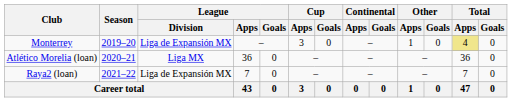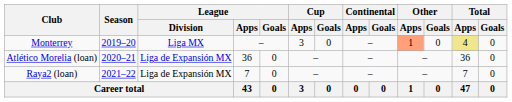 <table class="wikitable" style="text-align: center">
 <tr>
 <th rowspan="2">Club</th>
 <th rowspan="2">Season</th>
 <th colspan="3">League</th>
 <th colspan="2">Cup</th>
 <th colspan="2">Continental</th>
 <th colspan="2">Other</th>
 <th colspan="2">Total</th>
 </tr>
 <tr>
 <th>Division</th>
 <th>Apps</th>
 <th>Goals</th>
 <th>Apps</th>
 <th>Goals</th>
 <th>Apps</th>
 <th>Goals</th>
 <th>Apps</th>
 <th>Goals</th>
 <th>Apps</th>
 <th>Goals</th>
 </tr>
 <tr>
 <td rowspan="1"><a href='#'>Monterrey</a></td>
 <td><a href='#'>2019–20</a></td>
-<td><a href='#'>Liga de Expansión MX</a></td>
+<td rowspan="1"><a href='#'>Liga MX</a></td>
 <td colspan="2">–</td>
 <td>3</td>
 <td>0</td>
 <td colspan="2">–</td>
-<td>1</td>
+<td style="background: lightsalmon;">1</td>
 <td>0</td>
 <td style="background: khaki;">4</td>
 <td>0</td>
 </tr>
 <tr>
 <td><a href='#'>Atlético Morelia</a> (loan)</td>
 <td><a href='#'>2020–21</a></td>
-<td rowspan="1"><a href='#'>Liga MX</a></td>
+<td><a href='#'>Liga de Expansión MX</a></td>
 <td>36</td>
 <td>0</td>
 <td colspan="2">–</td>
 <td colspan="2">–</td>
 <td colspan="2">–</td>
 <td>36</td>
 <td>0</td>
 </tr>
 <tr>
 <td rowspan="1"><a href='#'>Raya2</a> (loan)</td>
 <td><a href='#'>2021–22</a></td>
 <td rowspan="1">Liga de Expansión MX</td>
 <td>7</td>
 <td>0</td>
 <td colspan="2">–</td>
 <td colspan="2">–</td>
 <td colspan="2">–</td>
 <td>7</td>
 <td>0</td>
 </tr>
 <tr>
 <th colspan="3"><strong>Career total</strong></th>
 <th>43</th>
 <th>0</th>
 <th>3</th>
 <th>0</th>
 <th>0</th>
 <th>0</th>
 <th>1</th>
 <th>0</th>
 <th>47</th>
 <th>0</th>
 </tr>
 </table>
